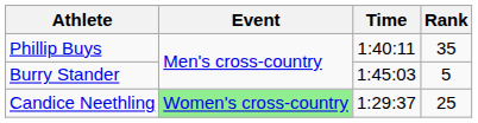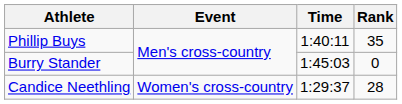 <table class=wikitable style="font-size:90%">
 <tr>
 <th>Athlete</th>
 <th>Event</th>
 <th>Time</th>
 <th>Rank</th>
 </tr>
 <tr align=center>
 <td align=left><a href='#'>Phillip Buys</a></td>
 <td align=left rowspan=2><a href='#'>Men's cross-country</a></td>
 <td>1:40:11</td>
 <td>35</td>
 </tr>
 <tr align=center>
 <td align=left><a href='#'>Burry Stander</a></td>
 <td>1:45:03</td>
-<td>5</td>
+<td>0</td>
 </tr>
 <tr align=center>
 <td align=left><a href='#'>Candice Neethling</a></td>
-<td align=left style="background: lightgreen;"><a href='#'>Women's cross-country</a></td>
+<td align=left><a href='#'>Women's cross-country</a></td>
 <td>1:29:37</td>
-<td>25</td>
+<td>28</td>
 </tr>
 </table>
